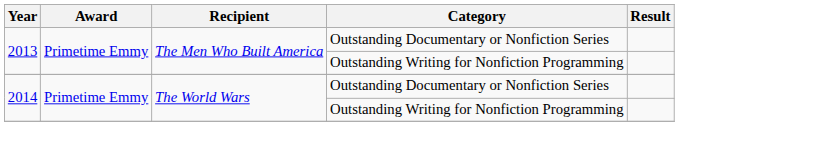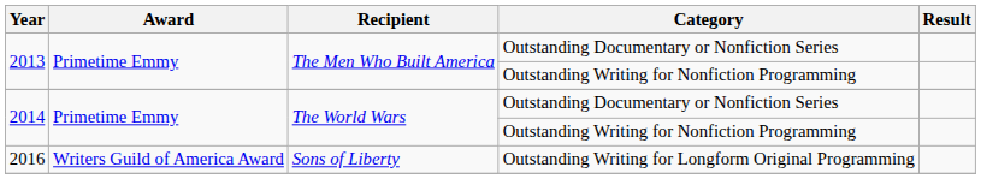 <table class="wikitable">
 <tr>
 <th>Year</th>
 <th>Award</th>
 <th>Recipient</th>
 <th>Category</th>
 <th>Result</th>
 </tr>
 <tr>
 <td rowspan="2"><a href='#'>2013</a></td>
 <td rowspan="2"><a href='#'>Primetime Emmy</a></td>
 <td rowspan="2"><em><a href='#'>The Men Who Built America</a></em></td>
 <td>Outstanding Documentary or Nonfiction Series</td>
 <td></td>
 </tr>
 <tr>
 <td>Outstanding Writing for Nonfiction Programming</td>
 <td></td>
 </tr>
 <tr>
 </tr>
 <tr>
 <td rowspan="2"><a href='#'>2014</a></td>
 <td rowspan="2"><a href='#'>Primetime Emmy</a></td>
 <td rowspan="2"><em><a href='#'>The World Wars</a></em></td>
 <td>Outstanding Documentary or Nonfiction Series</td>
 <td></td>
 </tr>
 <tr>
 <td>Outstanding Writing for Nonfiction Programming</td>
 <td></td>
 </tr>
 <tr>
+<td>2016</td>
+<td><a href='#'>Writers Guild of America Award</a></td>
+<td><em><a href='#'>Sons of Liberty</a></em></td>
+<td>Outstanding Writing for Longform Original Programming</td>
+<td></td>
+</tr>
+<tr>
 </tr>
 </table>
